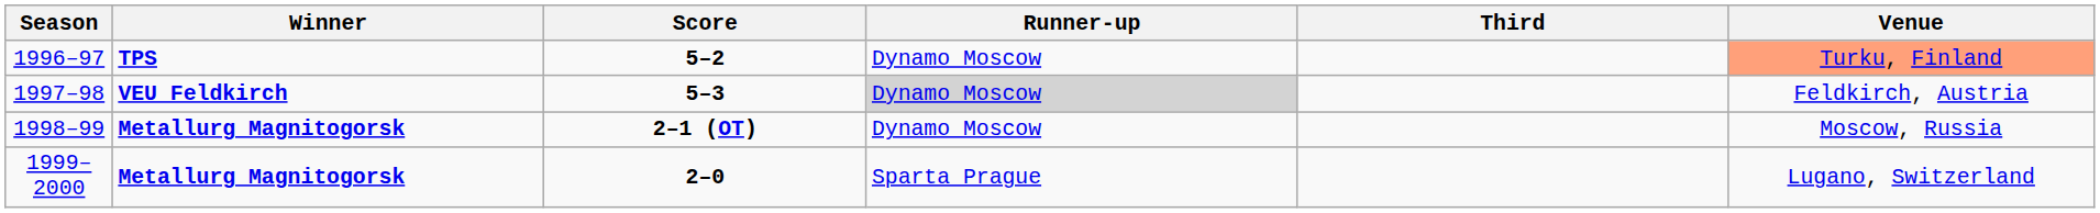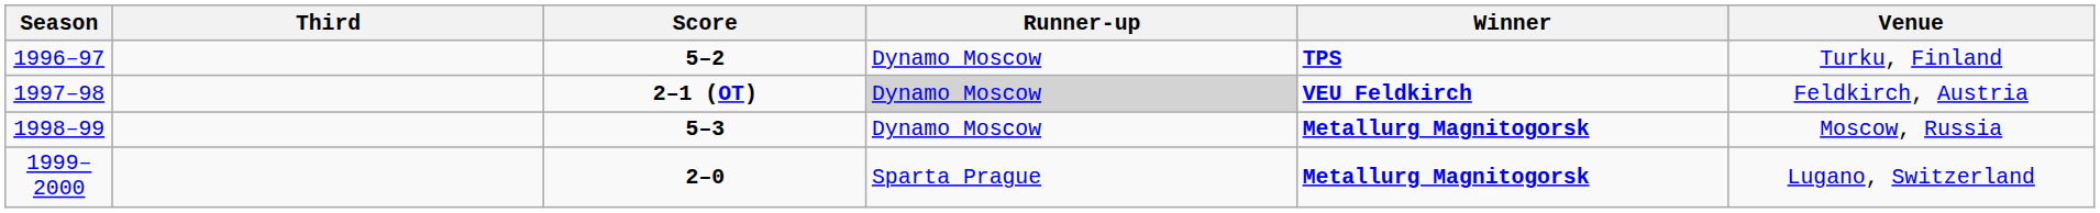 <table class="wikitable" style="text-align: center;">
 <tr>
 <th width=5%>Season</th>
-<th width=20%>Winner</th>
+<th width=20%>Third</th>
 <th width=15%>Score</th>
 <th width=20%>Runner-up</th>
-<th width=20%>Third</th>
+<th width=20%>Winner</th>
 <th width=17%>Venue</th>
 </tr>
 <tr>
 <td><a href='#'>1996–97</a></td>
-<td style="text-align: left;"> <strong><a href='#'>TPS</a></strong></td>
+<td></td>
 <td><strong>5–2</strong></td>
 <td style="text-align: left;"> <a href='#'>Dynamo Moscow</a></td>
-<td></td>
-<td style="background: lightsalmon;"><a href='#'>Turku</a>, <a href='#'>Finland</a></td>
+<td style="text-align: left;"> <strong><a href='#'>TPS</a></strong></td>
+<td><a href='#'>Turku</a>, <a href='#'>Finland</a></td>
 </tr>
 <tr>
 <td><a href='#'>1997–98</a></td>
+<td></td>
+<td><strong>2–1 (<a href='#'>OT</a>)</strong></td>
+<td style="background: lightgrey; text-align: left;"> <a href='#'>Dynamo Moscow</a></td>
 <td style="text-align: left;"> <strong><a href='#'>VEU Feldkirch</a></strong></td>
-<td><strong>5–3</strong></td>
-<td style="background: lightgrey; text-align: left;"> <a href='#'>Dynamo Moscow</a></td>
-<td></td>
 <td><a href='#'>Feldkirch</a>, <a href='#'>Austria</a></td>
 </tr>
 <tr>
 <td><a href='#'>1998–99</a></td>
+<td></td>
+<td><strong>5–3</strong></td>
+<td style="text-align: left;"> <a href='#'>Dynamo Moscow</a></td>
 <td style="text-align: left;"> <strong><a href='#'>Metallurg Magnitogorsk</a></strong></td>
-<td><strong>2–1 (<a href='#'>OT</a>)</strong></td>
-<td style="text-align: left;"> <a href='#'>Dynamo Moscow</a></td>
-<td></td>
 <td><a href='#'>Moscow</a>, <a href='#'>Russia</a></td>
 </tr>
 <tr>
 <td><a href='#'>1999–2000</a></td>
-<td style="text-align: left;"> <strong><a href='#'>Metallurg Magnitogorsk</a></strong></td>
+<td></td>
 <td><strong>2–0</strong></td>
 <td style="text-align: left;"> <a href='#'>Sparta Prague</a></td>
-<td></td>
+<td style="text-align: left;"> <strong><a href='#'>Metallurg Magnitogorsk</a></strong></td>
 <td><a href='#'>Lugano</a>, <a href='#'>Switzerland</a></td>
 </tr>
 </table>
